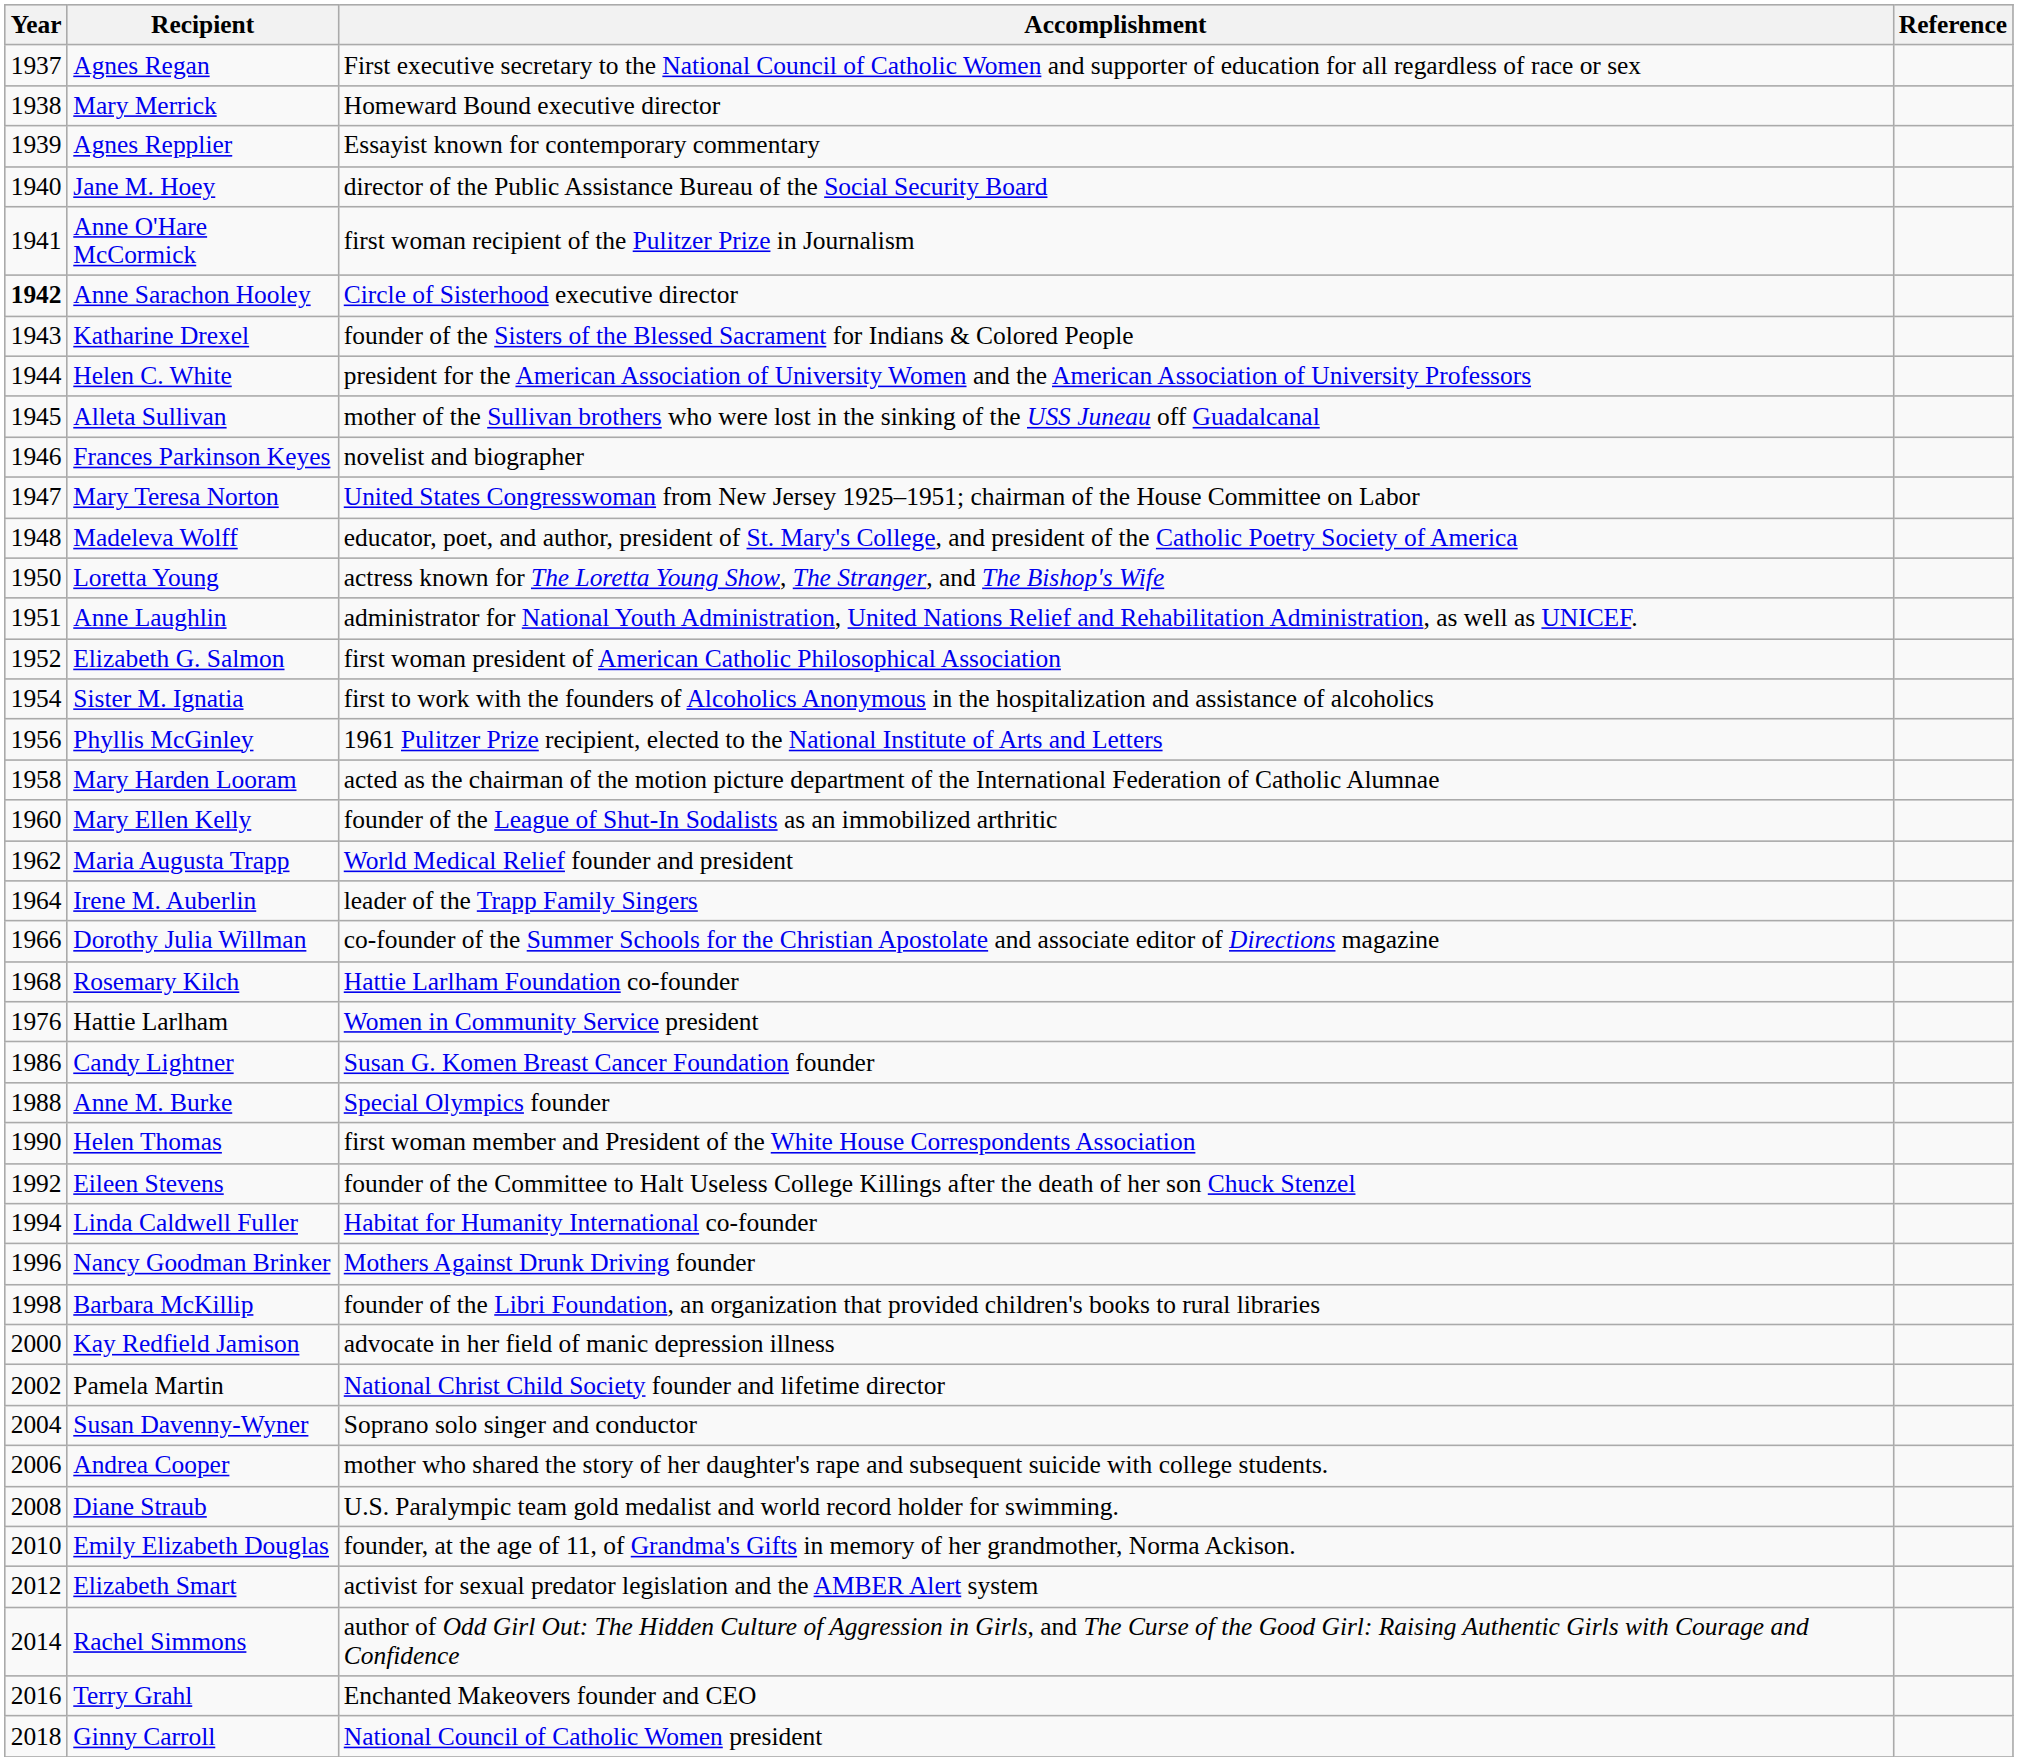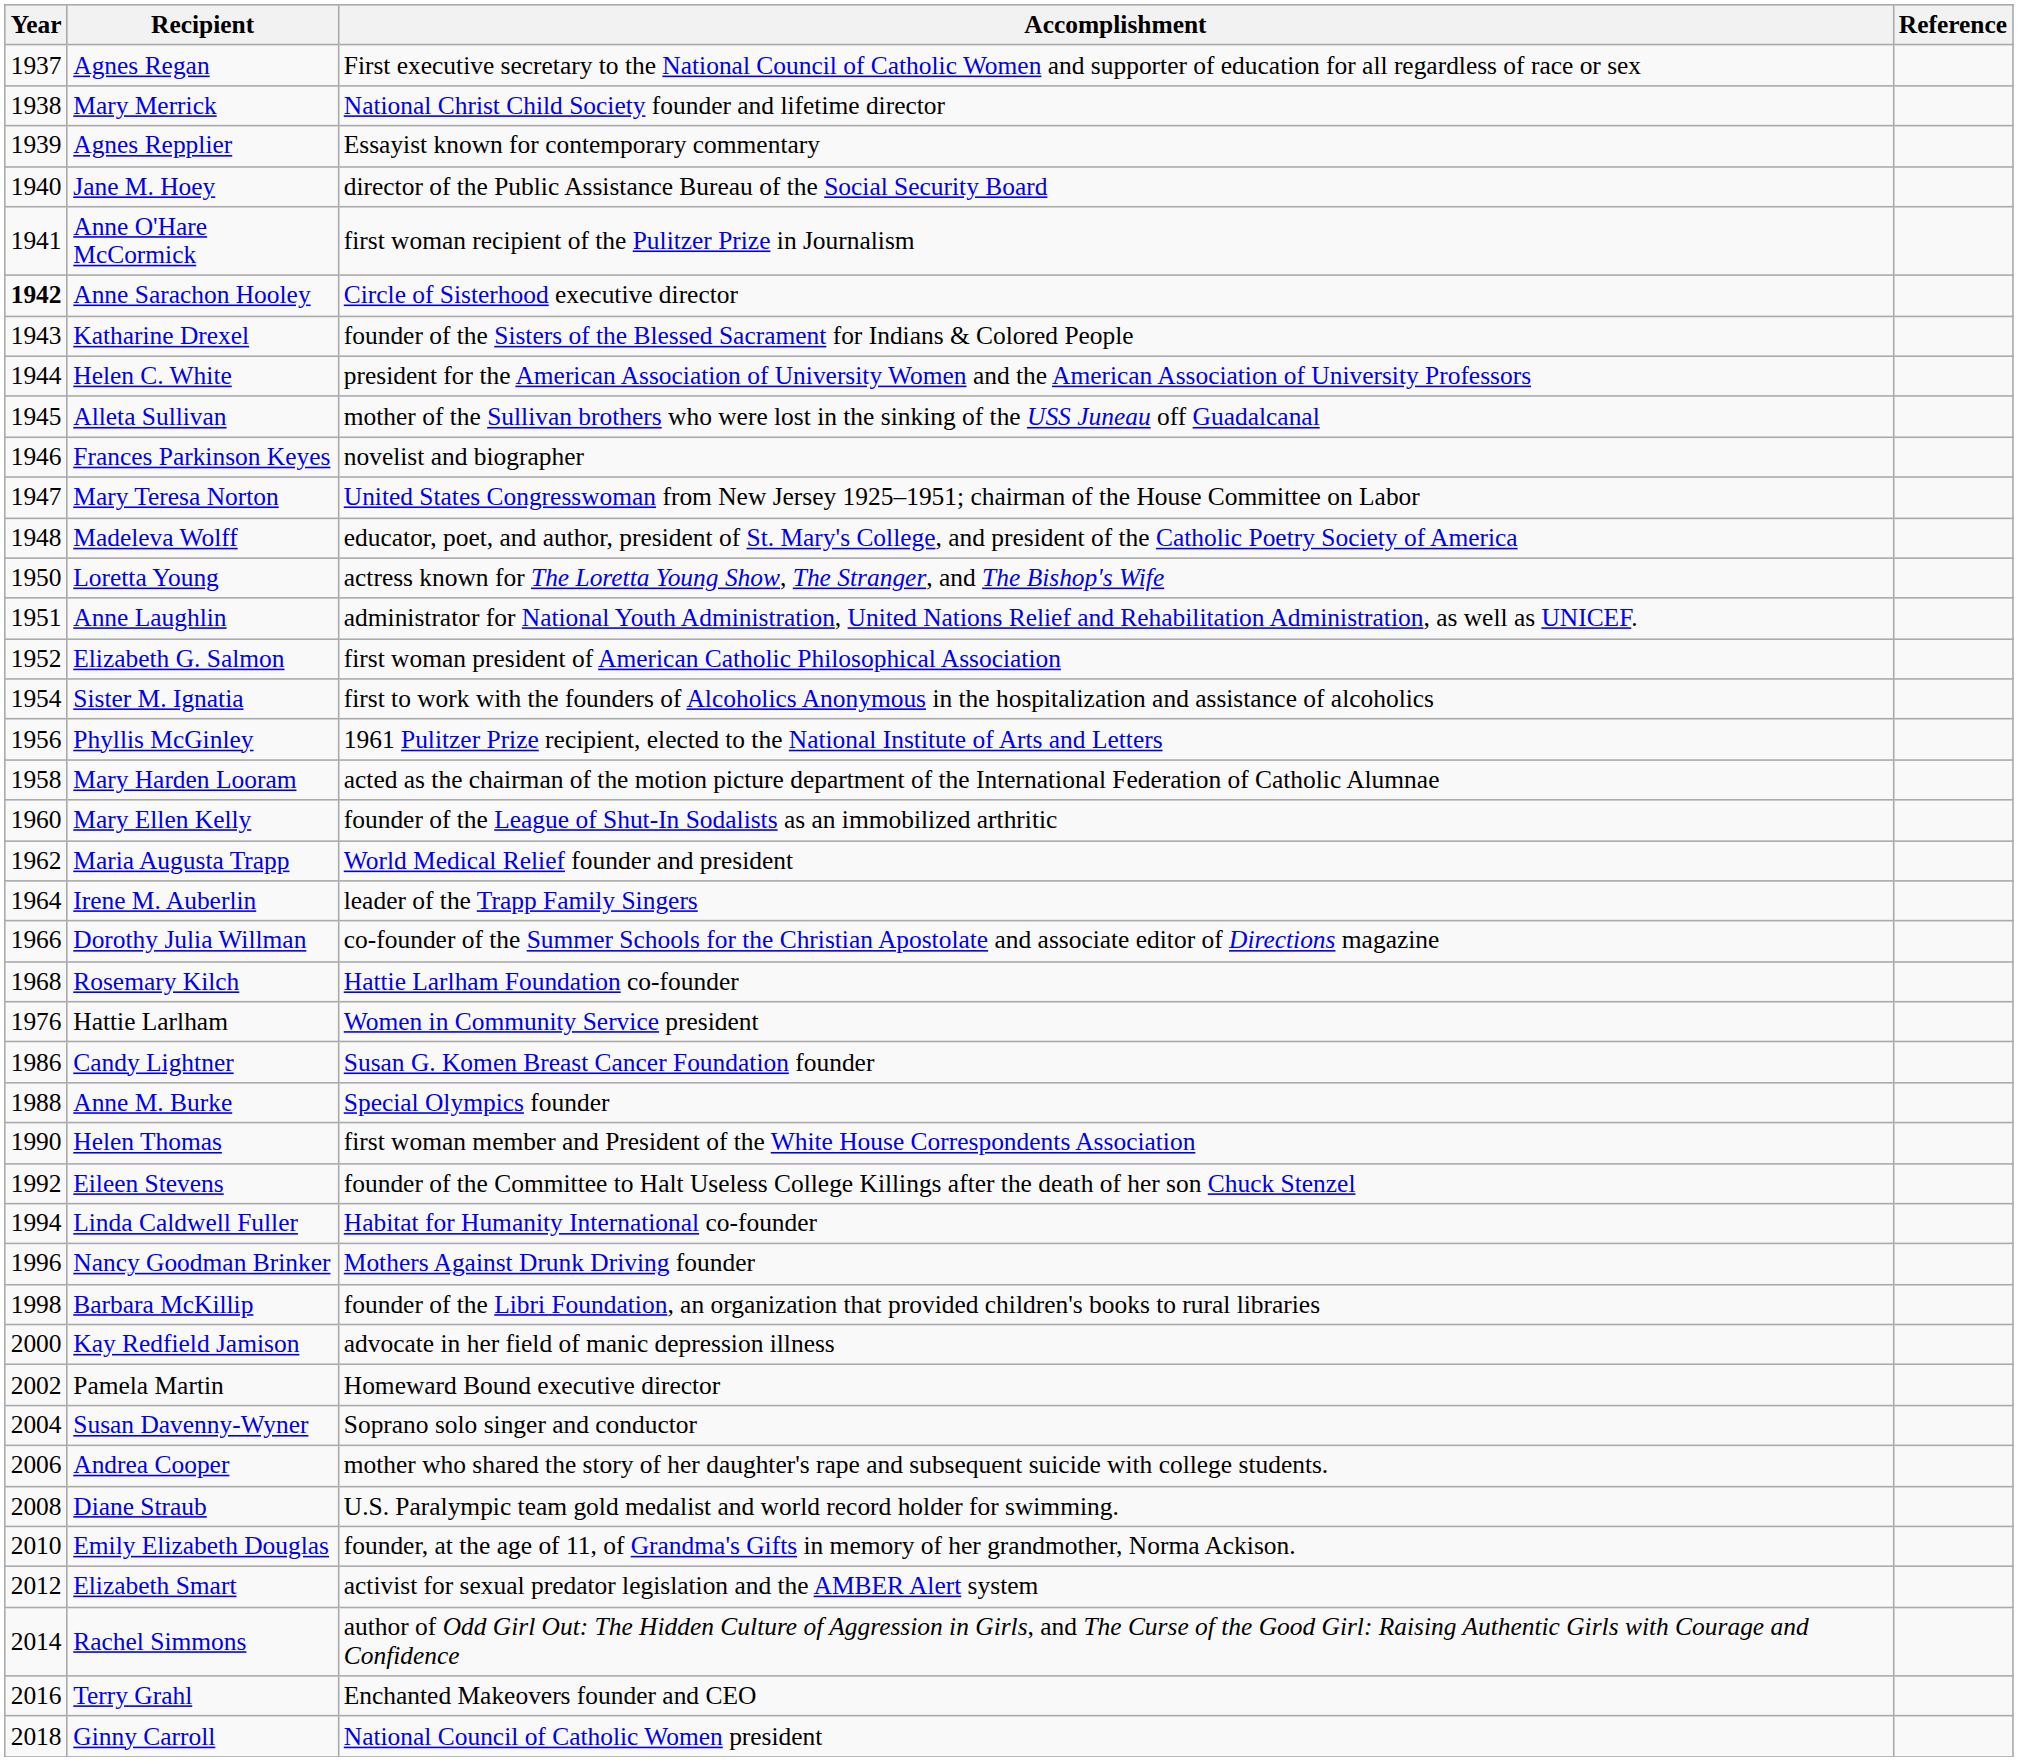 <table class="wikitable sortable collapsible" style="width:100%">
 <tr>
 <th>Year</th>
 <th>Recipient</th>
 <th>Accomplishment</th>
 <th>Reference</th>
 </tr>
 <tr>
 <td>1937</td>
 <td><a href='#'>Agnes Regan</a></td>
 <td>First executive secretary to the <a href='#'>National Council of Catholic Women</a> and supporter of education for all regardless of race or sex</td>
 <td></td>
 </tr>
 <tr>
 <td>1938</td>
 <td><a href='#'>Mary Merrick</a></td>
-<td>Homeward Bound executive director</td>
+<td><a href='#'>National Christ Child Society</a> founder and lifetime director</td>
 <td></td>
 </tr>
 <tr>
 <td>1939</td>
 <td><a href='#'>Agnes Repplier</a></td>
 <td>Essayist known for contemporary commentary</td>
 <td></td>
 </tr>
 <tr>
 <td>1940</td>
 <td><a href='#'>Jane M. Hoey</a></td>
 <td>director of the Public Assistance Bureau of the <a href='#'>Social Security Board</a></td>
 <td></td>
 </tr>
 <tr>
 <td>1941</td>
 <td><a href='#'>Anne O'Hare McCormick</a></td>
 <td>first woman recipient of the <a href='#'>Pulitzer Prize</a> in Journalism</td>
 <td></td>
 </tr>
 <tr>
 <td><strong>1942</strong></td>
 <td><a href='#'>Anne Sarachon Hooley</a></td>
 <td><a href='#'>Circle of Sisterhood</a> executive director</td>
 <td></td>
 </tr>
 <tr>
 <td>1943</td>
 <td><a href='#'>Katharine Drexel</a></td>
 <td>founder of the <a href='#'>Sisters of the Blessed Sacrament</a> for Indians & Colored People</td>
 <td></td>
 </tr>
 <tr>
 <td>1944</td>
 <td><a href='#'>Helen C. White</a></td>
 <td>president for the <a href='#'>American Association of University Women</a> and the <a href='#'>American Association of University Professors</a></td>
 <td></td>
 </tr>
 <tr>
 <td>1945</td>
 <td><a href='#'>Alleta Sullivan</a></td>
 <td>mother of the <a href='#'>Sullivan brothers</a> who were lost in the sinking of the <a href='#'><em>USS Juneau</em></a> off <a href='#'>Guadalcanal</a></td>
 <td></td>
 </tr>
 <tr>
 <td>1946</td>
 <td><a href='#'>Frances Parkinson Keyes</a></td>
 <td>novelist and biographer</td>
 <td></td>
 </tr>
 <tr>
 <td>1947</td>
 <td><a href='#'>Mary Teresa Norton</a></td>
 <td><a href='#'>United States Congresswoman</a> from New Jersey 1925–1951; chairman of the House Committee on Labor</td>
 <td></td>
 </tr>
 <tr>
 <td>1948</td>
 <td><a href='#'>Madeleva Wolff</a></td>
 <td>educator, poet, and author, president of <a href='#'>St. Mary's College</a>, and president of the <a href='#'>Catholic Poetry Society of America</a></td>
 <td></td>
 </tr>
 <tr>
 <td>1950</td>
 <td><a href='#'>Loretta Young</a></td>
 <td>actress known for <em><a href='#'>The Loretta Young Show</a></em>, <a href='#'><em>The Stranger</em></a>, and <em><a href='#'>The Bishop's Wife</a></em></td>
 <td></td>
 </tr>
 <tr>
 <td>1951</td>
 <td><a href='#'>Anne Laughlin</a></td>
 <td>administrator for <a href='#'>National Youth Administration</a>, <a href='#'>United Nations Relief and Rehabilitation Administration</a>, as well as <a href='#'>UNICEF</a>.</td>
 <td></td>
 </tr>
 <tr>
 <td>1952</td>
 <td><a href='#'>Elizabeth G. Salmon</a></td>
 <td>first woman president of <a href='#'>American Catholic Philosophical Association</a></td>
 <td></td>
 </tr>
 <tr>
 <td>1954</td>
 <td><a href='#'>Sister M. Ignatia</a></td>
 <td>first to work with the founders of <a href='#'>Alcoholics Anonymous</a> in the hospitalization and assistance of alcoholics</td>
 <td></td>
 </tr>
 <tr>
 <td>1956</td>
 <td><a href='#'>Phyllis McGinley</a></td>
 <td>1961 <a href='#'>Pulitzer Prize</a> recipient, elected to the <a href='#'>National Institute of Arts and Letters</a></td>
 <td></td>
 </tr>
 <tr>
 <td>1958</td>
 <td><a href='#'>Mary Harden Looram</a></td>
 <td>acted as the chairman of the motion picture department of the International Federation of Catholic Alumnae</td>
 <td></td>
 </tr>
 <tr>
 <td>1960</td>
 <td><a href='#'>Mary Ellen Kelly</a></td>
 <td>founder of the <a href='#'>League of Shut-In Sodalists</a> as an immobilized arthritic</td>
 <td></td>
 </tr>
 <tr>
 <td>1962</td>
 <td><a href='#'>Maria Augusta Trapp</a></td>
 <td><a href='#'>World Medical Relief</a> founder and president</td>
 <td></td>
 </tr>
 <tr>
 <td>1964</td>
 <td><a href='#'>Irene M. Auberlin</a></td>
 <td>leader of the <a href='#'>Trapp Family Singers</a></td>
 <td></td>
 </tr>
 <tr>
 <td>1966</td>
 <td><a href='#'>Dorothy Julia Willman</a></td>
 <td>co-founder of the <a href='#'>Summer Schools for the Christian Apostolate</a> and associate editor of <em><a href='#'>Directions</a></em> magazine</td>
 <td></td>
 </tr>
 <tr>
 <td>1968</td>
 <td><a href='#'>Rosemary Kilch</a></td>
 <td><a href='#'>Hattie Larlham Foundation</a> co-founder</td>
 <td></td>
 </tr>
 <tr>
 <td>1976</td>
 <td>Hattie Larlham</td>
 <td><a href='#'>Women in Community Service</a> president</td>
 <td></td>
 </tr>
 <tr>
 <td>1986</td>
 <td><a href='#'>Candy Lightner</a></td>
 <td><a href='#'>Susan G. Komen Breast Cancer Foundation</a> founder</td>
 <td></td>
 </tr>
 <tr>
 <td>1988</td>
 <td><a href='#'>Anne M. Burke</a></td>
 <td><a href='#'>Special Olympics</a> founder</td>
 <td></td>
 </tr>
 <tr>
 <td>1990</td>
 <td><a href='#'>Helen Thomas</a></td>
 <td>first woman member and President of the <a href='#'>White House Correspondents Association</a></td>
 <td></td>
 </tr>
 <tr>
 <td>1992</td>
 <td><a href='#'>Eileen Stevens</a></td>
 <td>founder of the Committee to Halt Useless College Killings after the death of her son <a href='#'>Chuck Stenzel</a></td>
 <td></td>
 </tr>
 <tr>
 <td>1994</td>
 <td><a href='#'>Linda Caldwell Fuller</a></td>
 <td><a href='#'>Habitat for Humanity International</a> co-founder</td>
 <td></td>
 </tr>
 <tr>
 <td>1996</td>
 <td><a href='#'>Nancy Goodman Brinker</a></td>
 <td><a href='#'>Mothers Against Drunk Driving</a> founder</td>
 <td></td>
 </tr>
 <tr>
 <td>1998</td>
 <td><a href='#'>Barbara McKillip</a></td>
 <td>founder of the <a href='#'>Libri Foundation</a>, an organization that provided children's books to rural libraries</td>
 <td></td>
 </tr>
 <tr>
 <td>2000</td>
 <td><a href='#'>Kay Redfield Jamison</a></td>
 <td>advocate in her field of manic depression illness</td>
 <td></td>
 </tr>
 <tr>
 <td>2002</td>
 <td>Pamela Martin</td>
-<td><a href='#'>National Christ Child Society</a> founder and lifetime director</td>
+<td>Homeward Bound executive director</td>
 <td></td>
 </tr>
 <tr>
 <td>2004</td>
 <td><a href='#'>Susan Davenny-Wyner</a></td>
 <td>Soprano solo singer and conductor</td>
 <td></td>
 </tr>
 <tr>
 <td>2006</td>
 <td><a href='#'>Andrea Cooper</a></td>
 <td>mother who shared the story of her daughter's rape and subsequent suicide with college students.</td>
 <td></td>
 </tr>
 <tr>
 <td>2008</td>
 <td><a href='#'>Diane Straub</a></td>
 <td>U.S. Paralympic team gold medalist and world record holder for swimming.</td>
 <td></td>
 </tr>
 <tr>
 <td>2010</td>
 <td><a href='#'>Emily Elizabeth Douglas</a></td>
 <td>founder, at the age of 11, of <a href='#'>Grandma's Gifts</a> in memory of her grandmother, Norma Ackison.</td>
 <td></td>
 </tr>
 <tr>
 <td>2012</td>
 <td><a href='#'>Elizabeth Smart</a></td>
 <td>activist for sexual predator legislation and the <a href='#'>AMBER Alert</a> system</td>
 <td></td>
 </tr>
 <tr>
 <td>2014</td>
 <td><a href='#'>Rachel Simmons</a></td>
 <td>author of <em>Odd Girl Out: The Hidden Culture of Aggression in Girls</em>, and <em>The Curse of the Good Girl: Raising Authentic Girls with Courage and Confidence</em></td>
 <td></td>
 </tr>
 <tr>
 <td>2016</td>
 <td><a href='#'>Terry Grahl</a></td>
 <td>Enchanted Makeovers founder and CEO</td>
 <td></td>
 </tr>
 <tr>
 <td>2018</td>
 <td><a href='#'>Ginny Carroll</a></td>
 <td><a href='#'>National Council of Catholic Women</a> president</td>
 <td></td>
 </tr>
 </table>
